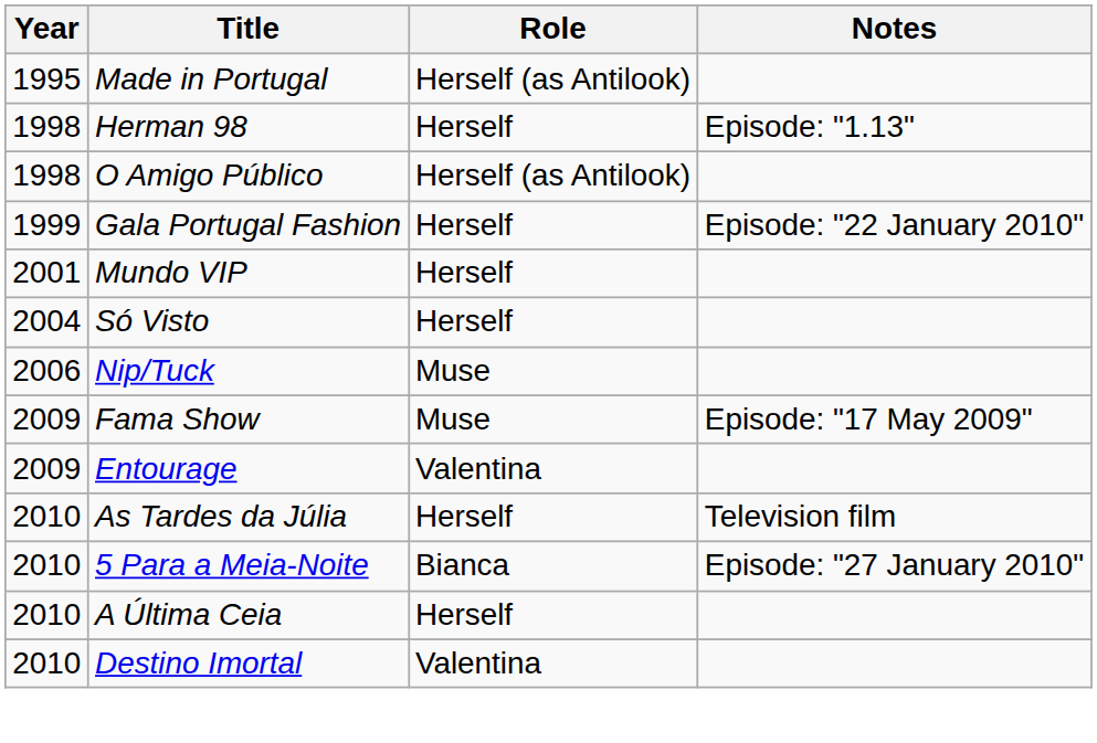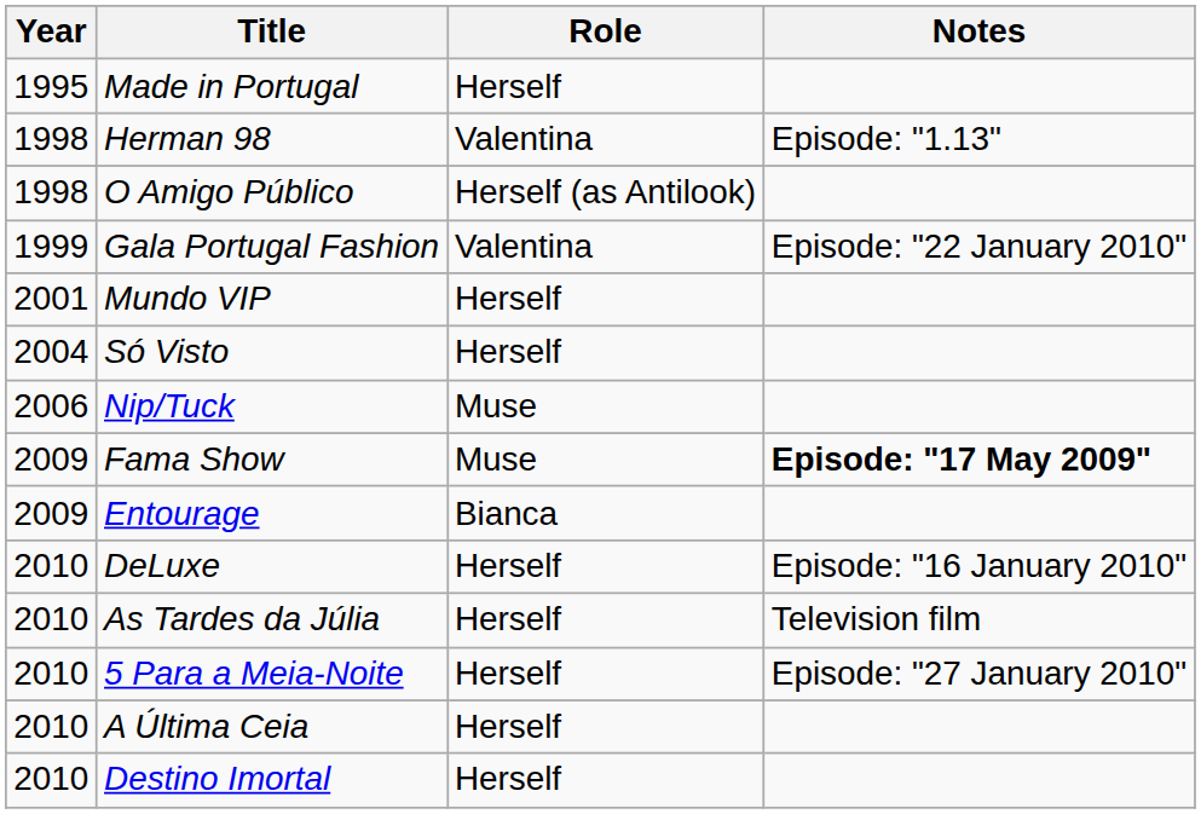 <table class="wikitable sortable">
 <tr>
 <th scope="col">Year</th>
 <th scope="col">Title</th>
 <th scope="col">Role</th>
 <th scope="col" class="unsortable">Notes</th>
 </tr>
 <tr>
 <td>1995</td>
 <td><em>Made in Portugal</em></td>
-<td>Herself (as Antilook)</td>
+<td>Herself</td>
 <td></td>
 </tr>
 <tr>
 <td>1998</td>
 <td><em>Herman 98</em></td>
-<td>Herself</td>
+<td>Valentina</td>
 <td>Episode: "1.13"</td>
 </tr>
 <tr>
 <td>1998</td>
 <td><em>O Amigo Público</em></td>
 <td>Herself (as Antilook)</td>
 <td></td>
 </tr>
 <tr>
 <td>1999</td>
 <td><em>Gala Portugal Fashion</em></td>
-<td>Herself</td>
+<td>Valentina</td>
 <td>Episode: "22 January 2010"</td>
 </tr>
 <tr>
 <td>2001</td>
 <td><em>Mundo VIP</em></td>
 <td>Herself</td>
 <td></td>
 </tr>
 <tr>
 <td>2004</td>
 <td><em>Só Visto</em></td>
 <td>Herself</td>
 <td></td>
 </tr>
 <tr>
 <td>2006</td>
 <td><em><a href='#'>Nip/Tuck</a></em></td>
 <td>Muse</td>
 <td></td>
 </tr>
 <tr>
 <td>2009</td>
 <td><em>Fama Show</em></td>
 <td>Muse</td>
-<td>Episode: "17 May 2009"</td>
+<td><strong>Episode: "17 May 2009"</strong></td>
 </tr>
 <tr>
 <td>2009</td>
 <td><em><a href='#'>Entourage</a></em></td>
-<td>Valentina</td>
+<td>Bianca</td>
 <td></td>
+</tr>
+<tr>
+<td>2010</td>
+<td><em>DeLuxe</em></td>
+<td>Herself</td>
+<td>Episode: "16 January 2010"</td>
 </tr>
 <tr>
 <td>2010</td>
 <td><em>As Tardes da Júlia</em></td>
 <td>Herself</td>
 <td>Television film</td>
 </tr>
 <tr>
 <td>2010</td>
 <td><em><a href='#'>5 Para a Meia-Noite</a></em></td>
-<td>Bianca</td>
+<td>Herself</td>
 <td>Episode: "27 January 2010"</td>
 </tr>
 <tr>
 <td>2010</td>
 <td><em>A Última Ceia</em></td>
 <td>Herself</td>
 <td></td>
 </tr>
 <tr>
 <td>2010</td>
 <td><em><a href='#'>Destino Imortal</a></em></td>
-<td>Valentina</td>
+<td>Herself</td>
 <td></td>
 </tr>
 </table>
